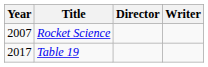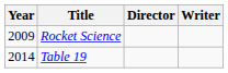 <table class="wikitable">
 <tr>
 <th>Year</th>
 <th>Title</th>
 <th>Director</th>
 <th>Writer</th>
 </tr>
 <tr>
-<td>2007</td>
+<td>2009</td>
 <td><em><a href='#'>Rocket Science</a></em></td>
 <td></td>
 <td></td>
 </tr>
 <tr>
-<td>2017</td>
+<td>2014</td>
 <td><em><a href='#'>Table 19</a></em></td>
 <td></td>
 <td></td>
 </tr>
 </table>
